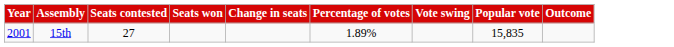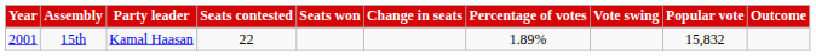 <table class="wikitable sortable" style="text-align:center;">
 <tr>
 <th style="background-color:#D60505;color:white">Year</th>
 <th style="background-color:#D60505;color:white">Assembly</th>
+<th style="background-color:#D60505;color:white">Party leader</th>
 <th style="background-color:#D60505;color:white">Seats contested</th>
 <th style="background-color:#D60505;color:white">Seats won</th>
 <th style="background-color:#D60505;color:white">Change in seats</th>
 <th style="background-color:#D60505;color:white">Percentage of votes</th>
 <th style="background-color:#D60505;color:white">Vote swing</th>
 <th style="background-color:#D60505;color:white">Popular vote</th>
 <th style="background-color:#D60505;color:white">Outcome</th>
 </tr>
 <tr>
 <td><a href='#'>2001</a></td>
 <td><a href='#'>15th</a></td>
-<td>27</td>
+<td><a href='#'>Kamal&nbsp;Haasan</a></td>
+<td>22</td>
 <td></td>
 <td></td>
 <td>1.89%</td>
 <td></td>
-<td>15,835</td>
+<td>15,832</td>
 <td></td>
 </tr>
 </table>
